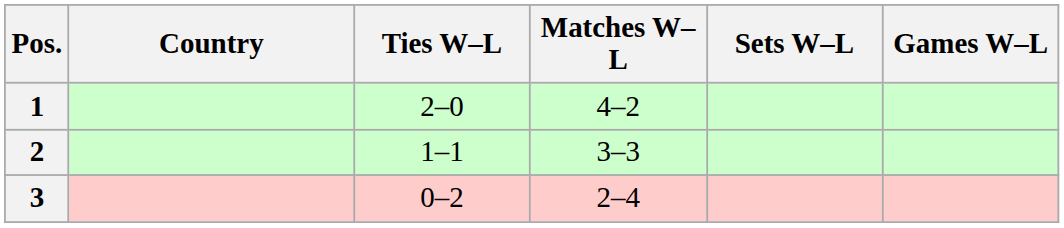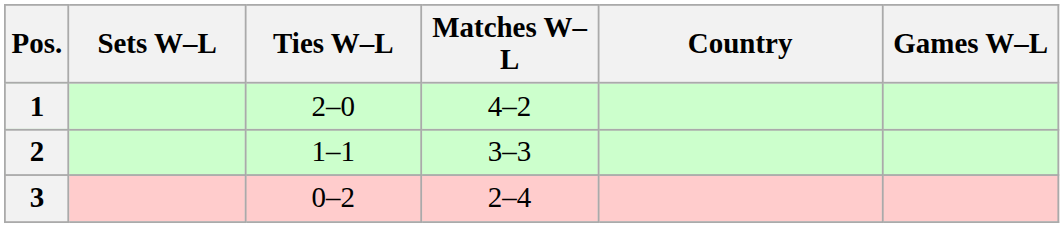 <table class="wikitable nowrap" style=text-align:center>
 <tr>
 <th>Pos.</th>
-<th width=150>Country</th>
+<th width=90>Sets W–L</th>
 <th width=90>Ties W–L</th>
 <th width=90>Matches W–L</th>
-<th width=90>Sets W–L</th>
+<th width=150>Country</th>
 <th width=90>Games W–L</th>
 </tr>
 <tr style=background:#ccffcc>
 <th>1</th>
-<td align=left><strong></strong></td>
+<td></td>
 <td>2–0</td>
 <td>4–2</td>
-<td></td>
+<td align=left><strong></strong></td>
 <td></td>
 </tr>
 <tr style=background:#ccffcc>
 <th>2</th>
-<td align=left><strong></strong></td>
+<td></td>
 <td>1–1</td>
 <td>3–3</td>
-<td></td>
+<td align=left><strong></strong></td>
 <td></td>
 </tr>
 <tr style="background:#ffcccc;">
 <th>3</th>
-<td align=left><em></em></td>
+<td></td>
 <td>0–2</td>
 <td>2–4</td>
-<td></td>
+<td align=left><em></em></td>
 <td></td>
 </tr>
 </table>
